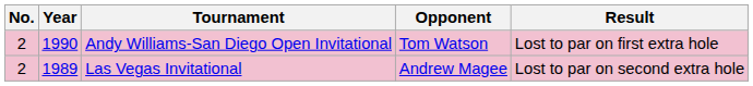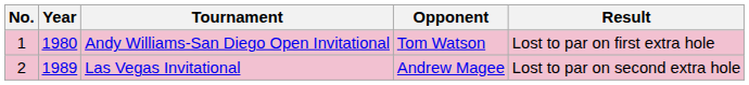 <table class="wikitable" style="font-size:95%;">
 <tr>
 <th>No.</th>
 <th>Year</th>
 <th>Tournament</th>
 <th>Opponent</th>
 <th>Result</th>
 </tr>
 <tr style="background:#F2C1D1;">
-<td align=center>2</td>
-<td><a href='#'>1990</a></td>
+<td align=center>1</td>
+<td><a href='#'>1980</a></td>
 <td><a href='#'>Andy Williams-San Diego Open Invitational</a></td>
 <td> <a href='#'>Tom Watson</a></td>
 <td>Lost to par on first extra hole</td>
 </tr>
 <tr style="background:#F2C1D1;">
 <td align=center>2</td>
 <td><a href='#'>1989</a></td>
 <td><a href='#'>Las Vegas Invitational</a></td>
 <td> <a href='#'>Andrew Magee</a></td>
 <td>Lost to par on second extra hole</td>
 </tr>
 </table>
